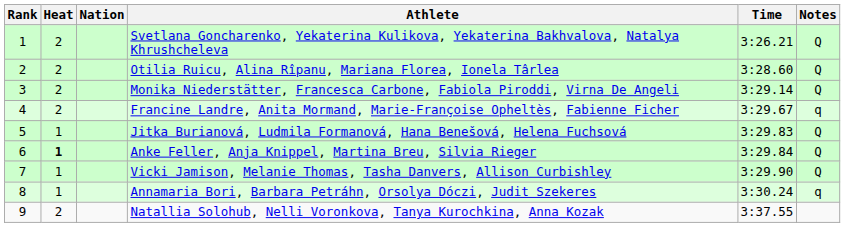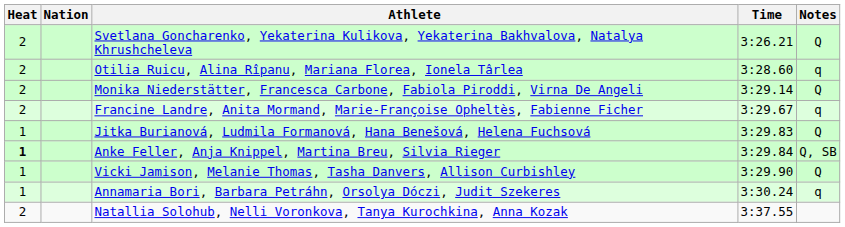 <table class="wikitable sortable" style="text-align:center">
 <tr>
-<th>Rank</th>
 <th>Heat</th>
 <th>Nation</th>
 <th>Athlete</th>
 <th>Time</th>
 <th>Notes</th>
 </tr>
 <tr bgcolor=ccffcc>
-<td>1</td>
 <td>2</td>
 <td align=left></td>
 <td align=left><a href='#'>Svetlana Goncharenko</a>, <a href='#'>Yekaterina Kulikova</a>, <a href='#'>Yekaterina Bakhvalova</a>, <a href='#'>Natalya Khrushcheleva</a></td>
 <td>3:26.21</td>
 <td>Q</td>
 </tr>
 <tr bgcolor=ccffcc>
 <td>2</td>
-<td>2</td>
 <td align=left></td>
 <td align=left><a href='#'>Otilia Ruicu</a>, <a href='#'>Alina Rîpanu</a>, <a href='#'>Mariana Florea</a>, <a href='#'>Ionela Târlea</a></td>
 <td>3:28.60</td>
-<td>Q</td>
+<td>q</td>
 </tr>
 <tr bgcolor=ccffcc>
-<td>3</td>
 <td>2</td>
 <td align=left></td>
 <td align=left><a href='#'>Monika Niederstätter</a>, <a href='#'>Francesca Carbone</a>, <a href='#'>Fabiola Piroddi</a>, <a href='#'>Virna De Angeli</a></td>
 <td>3:29.14</td>
 <td>Q</td>
 </tr>
 <tr bgcolor=ddffdd>
-<td>4</td>
 <td>2</td>
 <td align=left></td>
 <td align=left><a href='#'>Francine Landre</a>, <a href='#'>Anita Mormand</a>, <a href='#'>Marie-Françoise Opheltès</a>, <a href='#'>Fabienne Ficher</a></td>
 <td>3:29.67</td>
 <td>q</td>
 </tr>
 <tr bgcolor=ccffcc>
-<td>5</td>
 <td>1</td>
 <td align=left></td>
 <td align=left><a href='#'>Jitka Burianová</a>, <a href='#'>Ludmila Formanová</a>, <a href='#'>Hana Benešová</a>, <a href='#'>Helena Fuchsová</a></td>
 <td>3:29.83</td>
 <td>Q</td>
 </tr>
 <tr bgcolor=ccffcc>
-<td>6</td>
 <td><strong>1</strong></td>
 <td align=left></td>
 <td align=left><a href='#'>Anke Feller</a>, <a href='#'>Anja Knippel</a>, <a href='#'>Martina Breu</a>, <a href='#'>Silvia Rieger</a></td>
 <td>3:29.84</td>
-<td>Q</td>
+<td>Q, SB</td>
 </tr>
 <tr bgcolor=ccffcc>
-<td>7</td>
 <td>1</td>
 <td align=left></td>
 <td align=left><a href='#'>Vicki Jamison</a>, <a href='#'>Melanie Thomas</a>, <a href='#'>Tasha Danvers</a>, <a href='#'>Allison Curbishley</a></td>
 <td>3:29.90</td>
 <td>Q</td>
 </tr>
 <tr bgcolor=ddffdd>
-<td>8</td>
 <td>1</td>
 <td align=left></td>
 <td align=left><a href='#'>Annamaria Bori</a>, <a href='#'>Barbara Petráhn</a>, <a href='#'>Orsolya Dóczi</a>, <a href='#'>Judit Szekeres</a></td>
 <td>3:30.24</td>
 <td>q</td>
 </tr>
 <tr>
-<td>9</td>
 <td>2</td>
 <td align=left></td>
 <td align=left><a href='#'>Natallia Solohub</a>, <a href='#'>Nelli Voronkova</a>, <a href='#'>Tanya Kurochkina</a>, <a href='#'>Anna Kozak</a></td>
 <td>3:37.55</td>
 <td></td>
 </tr>
 </table>
